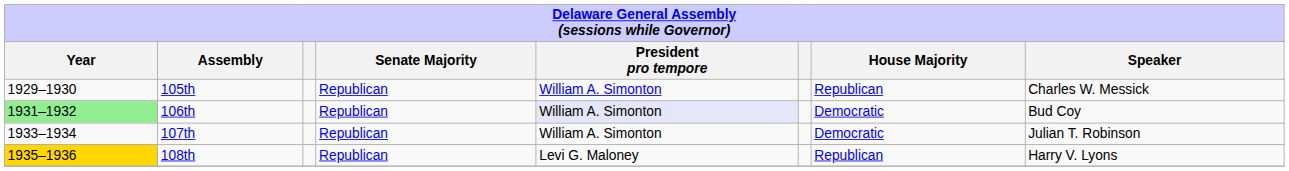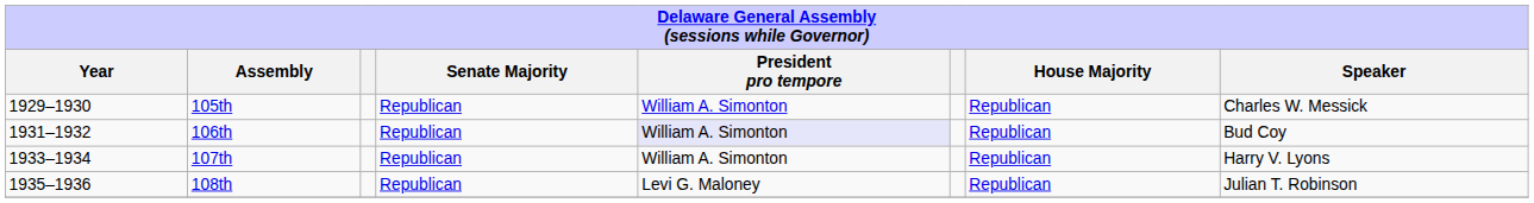 <table class=wikitable style="width: 94%" style="text-align: center;" align="center">
 <tr bgcolor=#cccccc>
 <th colspan=12 style="background: #ccccff;"><strong><a href='#'>Delaware General Assembly</a></strong> <br>  <em>(sessions while Governor)</em></th>
 </tr>
 <tr>
 <th><strong>Year</strong></th>
 <th><strong>Assembly</strong></th>
 <th></th>
 <th><strong>Senate Majority</strong></th>
 <th><strong>President<br><em>pro tempore<strong><em></th>
 <th></th>
 <th></strong>House Majority<strong></th>
 <th></strong>Speaker<strong></th>
 </tr>
 <tr>
 <td>1929–1930</td>
 <td><a href='#'>105th</a></td>
 <td></td>
 <td><a href='#'>Republican</a></td>
 <td><a href='#'>William A. Simonton</a></td>
 <td></td>
 <td><a href='#'>Republican</a></td>
 <td>Charles W. Messick</td>
 </tr>
 <tr>
-<td style="background: lightgreen;">1931–1932</td>
+<td>1931–1932</td>
 <td><a href='#'>106th</a></td>
 <td></td>
 <td><a href='#'>Republican</a></td>
 <td style="background: lavender;">William A. Simonton</td>
 <td></td>
-<td><a href='#'>Democratic</a></td>
+<td><a href='#'>Republican</a></td>
 <td>Bud Coy</td>
 </tr>
 <tr>
 <td>1933–1934</td>
 <td><a href='#'>107th</a></td>
 <td></td>
 <td><a href='#'>Republican</a></td>
 <td>William A. Simonton</td>
 <td></td>
-<td><a href='#'>Democratic</a></td>
-<td>Julian T. Robinson</td>
+<td><a href='#'>Republican</a></td>
+<td>Harry V. Lyons</td>
 </tr>
 <tr>
-<td style="background: gold;">1935–1936</td>
+<td>1935–1936</td>
 <td><a href='#'>108th</a></td>
 <td></td>
 <td><a href='#'>Republican</a></td>
 <td>Levi G. Maloney</td>
 <td></td>
 <td><a href='#'>Republican</a></td>
-<td>Harry V. Lyons</td>
+<td>Julian T. Robinson</td>
 </tr>
 <tr>
 </tr>
 </table>
